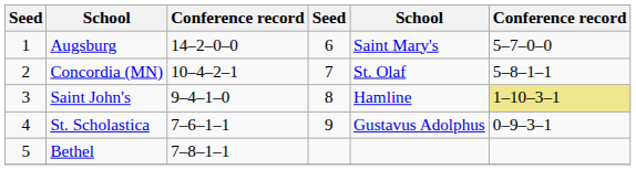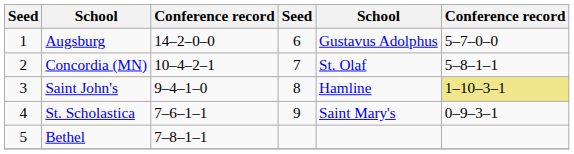 <table class="wikitable">
 <tr>
 <th>Seed</th>
 <th>School</th>
 <th>Conference record</th>
 <th>Seed</th>
 <th>School</th>
 <th>Conference record</th>
 </tr>
 <tr>
 <td align=center>1</td>
 <td><a href='#'>Augsburg</a></td>
 <td>14–2–0–0</td>
 <td align=center>6</td>
-<td><a href='#'>Saint Mary's</a></td>
+<td><a href='#'>Gustavus Adolphus</a></td>
 <td>5–7–0–0</td>
 </tr>
 <tr>
 <td align=center>2</td>
 <td><a href='#'>Concordia (MN)</a></td>
 <td>10–4–2–1</td>
 <td align=center>7</td>
 <td><a href='#'>St. Olaf</a></td>
 <td>5–8–1–1</td>
 </tr>
 <tr>
 <td align=center>3</td>
 <td><a href='#'>Saint John's</a></td>
 <td>9–4–1–0</td>
 <td align=center>8</td>
 <td><a href='#'>Hamline</a></td>
 <td style="background: khaki;">1–10–3–1</td>
 </tr>
 <tr>
 <td align=center>4</td>
 <td><a href='#'>St. Scholastica</a></td>
 <td>7–6–1–1</td>
 <td align=center>9</td>
-<td><a href='#'>Gustavus Adolphus</a></td>
+<td><a href='#'>Saint Mary's</a></td>
 <td>0–9–3–1</td>
 </tr>
 <tr>
 <td align=center>5</td>
 <td><a href='#'>Bethel</a></td>
 <td>7–8–1–1</td>
 <td></td>
 <td></td>
 <td></td>
 </tr>
 <tr>
 </tr>
 </table>
